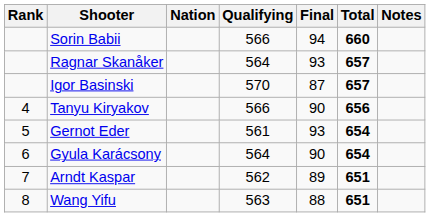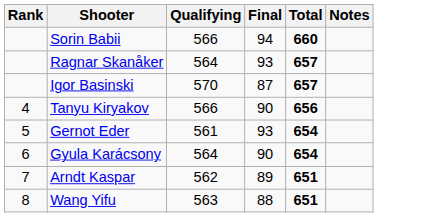 <table class="wikitable sortable" style="text-align: center">
 <tr>
 <th>Rank</th>
 <th>Shooter</th>
-<th>Nation</th>
 <th>Qualifying</th>
 <th>Final</th>
 <th>Total</th>
 <th>Notes</th>
 </tr>
 <tr>
 <td></td>
 <td align=left><a href='#'>Sorin Babii</a></td>
-<td align=left></td>
 <td>566</td>
 <td>94</td>
 <td><strong>660</strong></td>
 <td></td>
 </tr>
 <tr>
 <td></td>
 <td align=left><a href='#'>Ragnar Skanåker</a></td>
-<td align=left></td>
 <td>564</td>
 <td>93</td>
 <td><strong>657</strong></td>
 <td></td>
 </tr>
 <tr>
 <td></td>
 <td align=left><a href='#'>Igor Basinski</a></td>
-<td align=left></td>
 <td>570</td>
 <td>87</td>
 <td><strong>657</strong></td>
 <td></td>
 </tr>
 <tr>
 <td>4</td>
 <td align=left><a href='#'>Tanyu Kiryakov</a></td>
-<td align=left></td>
 <td>566</td>
 <td>90</td>
 <td><strong>656</strong></td>
 <td></td>
 </tr>
 <tr>
 <td>5</td>
 <td align=left><a href='#'>Gernot Eder</a></td>
-<td align=left></td>
 <td>561</td>
 <td>93</td>
 <td><strong>654</strong></td>
 <td></td>
 </tr>
 <tr>
 <td>6</td>
 <td align=left><a href='#'>Gyula Karácsony</a></td>
-<td align=left></td>
 <td>564</td>
 <td>90</td>
 <td><strong>654</strong></td>
 <td></td>
 </tr>
 <tr>
 <td>7</td>
 <td align=left><a href='#'>Arndt Kaspar</a></td>
-<td align=left></td>
 <td>562</td>
 <td>89</td>
 <td><strong>651</strong></td>
 <td></td>
 </tr>
 <tr>
 <td>8</td>
 <td align=left><a href='#'>Wang Yifu</a></td>
-<td align=left></td>
 <td>563</td>
 <td>88</td>
 <td><strong>651</strong></td>
 <td></td>
 </tr>
 </table>
